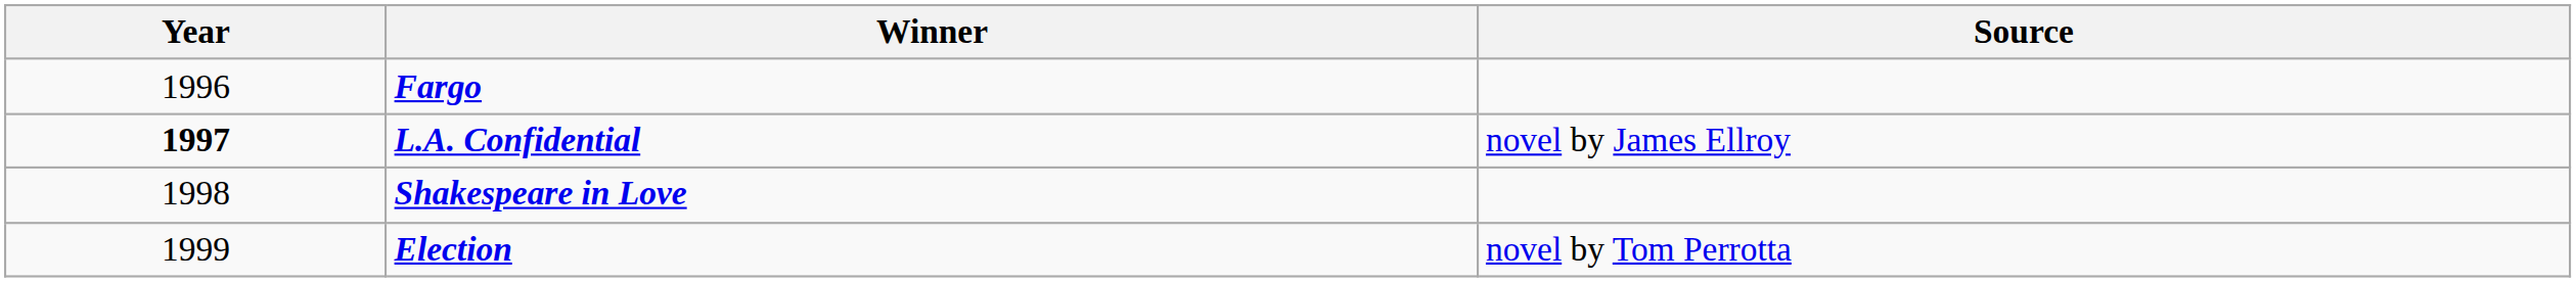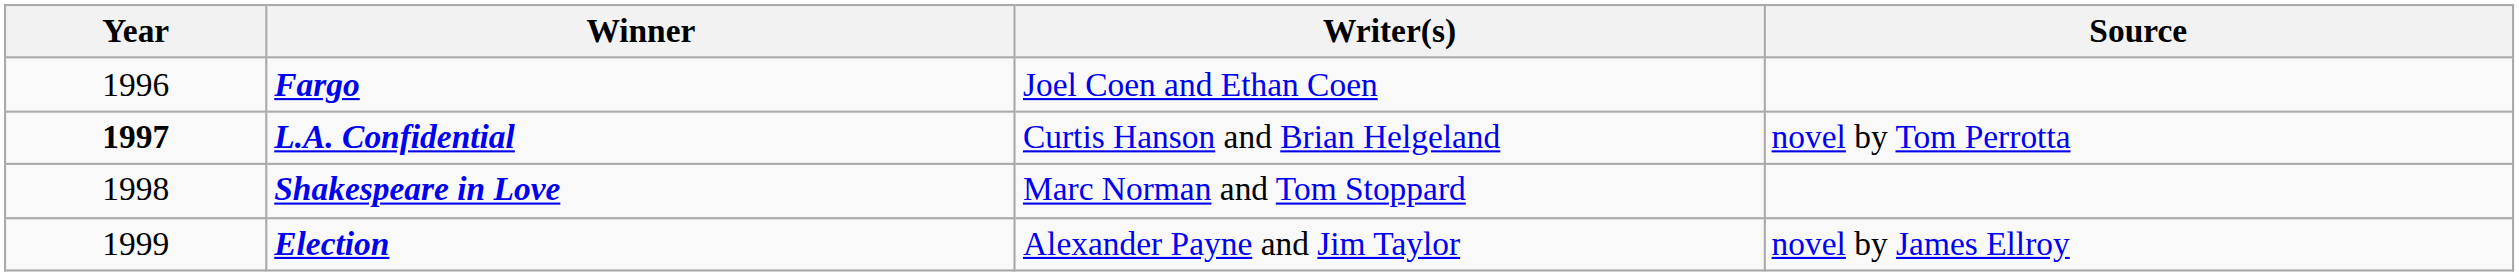 <table class="wikitable" width="95%" cellpadding="5">
 <tr>
 <th width="100"><strong>Year</strong></th>
 <th width="300"><strong>Winner</strong></th>
+<th width="300"><strong>Writer(s)</strong></th>
 <th width="300"><strong>Source</strong></th>
 </tr>
 <tr>
 <td style="text-align:center;">1996</td>
 <td><strong><em><a href='#'>Fargo</a></em></strong></td>
+<td><a href='#'>Joel Coen and Ethan Coen</a></td>
 <td></td>
 </tr>
 <tr>
 <td style="text-align:center;"><strong>1997</strong></td>
 <td><strong><em><a href='#'>L.A. Confidential</a></em></strong></td>
-<td><a href='#'>novel</a> by <a href='#'>James Ellroy</a></td>
+<td><a href='#'>Curtis Hanson</a> and <a href='#'>Brian Helgeland</a></td>
+<td><a href='#'>novel</a> by <a href='#'>Tom Perrotta</a></td>
 </tr>
 <tr>
 <td style="text-align:center;">1998</td>
 <td><strong><em><a href='#'>Shakespeare in Love</a></em></strong></td>
+<td><a href='#'>Marc Norman</a> and <a href='#'>Tom Stoppard</a></td>
 <td></td>
 </tr>
 <tr>
 <td style="text-align:center;">1999</td>
 <td><strong><em><a href='#'>Election</a></em></strong></td>
-<td><a href='#'>novel</a> by <a href='#'>Tom Perrotta</a></td>
+<td><a href='#'>Alexander Payne</a> and <a href='#'>Jim Taylor</a></td>
+<td><a href='#'>novel</a> by <a href='#'>James Ellroy</a></td>
 </tr>
 </table>
